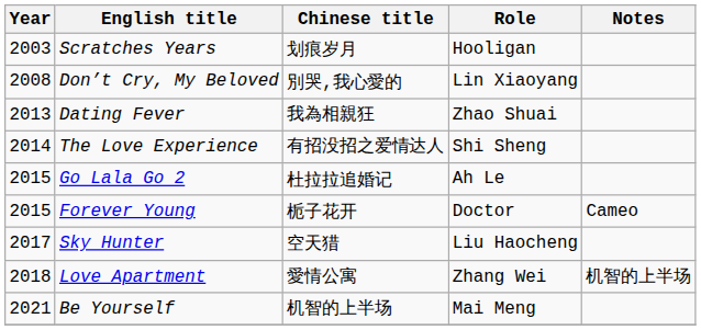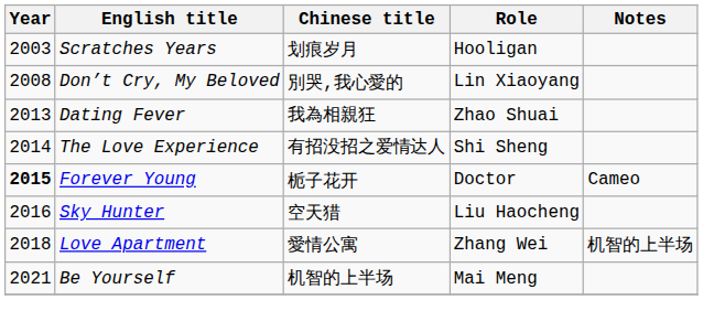 <table class="wikitable">
 <tr>
 <th>Year</th>
 <th>English title</th>
 <th>Chinese title</th>
 <th>Role</th>
 <th>Notes</th>
 </tr>
 <tr>
 <td>2003</td>
 <td><em>Scratches Years</em></td>
 <td>划痕岁月</td>
 <td>Hooligan</td>
 <td></td>
 </tr>
 <tr>
 <td>2008</td>
 <td><em>Don’t Cry, My Beloved</em></td>
 <td>別哭,我心愛的</td>
 <td>Lin Xiaoyang</td>
 <td></td>
 </tr>
 <tr>
 <td>2013</td>
 <td><em>Dating Fever</em></td>
 <td>我為相親狂</td>
 <td>Zhao Shuai</td>
 <td></td>
 </tr>
 <tr>
 <td>2014</td>
 <td><em>The Love Experience</em></td>
 <td>有招没招之爱情达人</td>
 <td>Shi Sheng</td>
 <td></td>
 </tr>
 <tr>
-<td>2015</td>
-<td><em><a href='#'>Go Lala Go 2</a></em></td>
-<td>杜拉拉追婚记</td>
-<td>Ah Le</td>
-<td></td>
-</tr>
-<tr>
-<td>2015</td>
+<td><strong>2015</strong></td>
 <td><em><a href='#'>Forever Young</a></em></td>
 <td>栀子花开</td>
 <td>Doctor</td>
 <td>Cameo</td>
 </tr>
 <tr>
-<td>2017</td>
+<td>2016</td>
 <td><em><a href='#'>Sky Hunter</a></em></td>
 <td>空天猎</td>
 <td>Liu Haocheng</td>
 <td></td>
 </tr>
 <tr>
 <td>2018</td>
 <td><em><a href='#'>Love Apartment</a></em></td>
 <td>愛情公寓</td>
 <td>Zhang Wei</td>
 <td> 机智的上半场</td>
 </tr>
 <tr>
 <td>2021</td>
 <td><em>Be Yourself</em></td>
 <td>机智的上半场</td>
 <td>Mai Meng</td>
 <td></td>
 </tr>
 <tr>
 </tr>
 </table>
